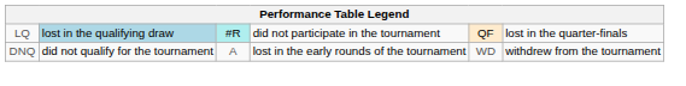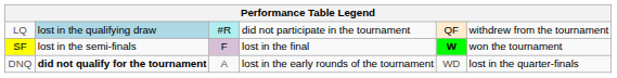 <table class="wikitable" style="font-size:78%;">
 <tr bgcolor="#efefef">
 <th colspan="6">Performance Table Legend</th>
 </tr>
 <tr>
 <td align="center" style="color:#555555;" width="30">LQ</td>
 <td style="background: lightblue;">lost in the qualifying draw</td>
 <td align="center" style="background:#afeeee;">#R</td>
 <td>did not participate in the tournament</td>
 <td align="center" style="background:#ffebcd;">QF</td>
-<td>lost in the quarter-finals</td>
+<td>withdrew from the tournament</td>
+</tr>
+<tr>
+<td align="center" style="background:yellow;">SF</td>
+<td>lost in the semi-finals</td>
+<td align="center" style="background:#D8BFD8;">F</td>
+<td>lost in the final</td>
+<td align="center" style="background:#00ff00;"><strong>W</strong></td>
+<td>won the tournament</td>
 </tr>
 <tr>
 <td align="center" style="color:#555555;" width="30">DNQ</td>
-<td>did not qualify for the tournament</td>
+<td><strong>did not qualify for the tournament</strong></td>
 <td align="center" style="color:#555555;" width="30">A</td>
 <td>lost in the early rounds of the tournament</td>
 <td align="center" style="color:#555555;" width="30">WD</td>
-<td>withdrew from the tournament</td>
+<td>lost in the quarter-finals</td>
 </tr>
 </table>
